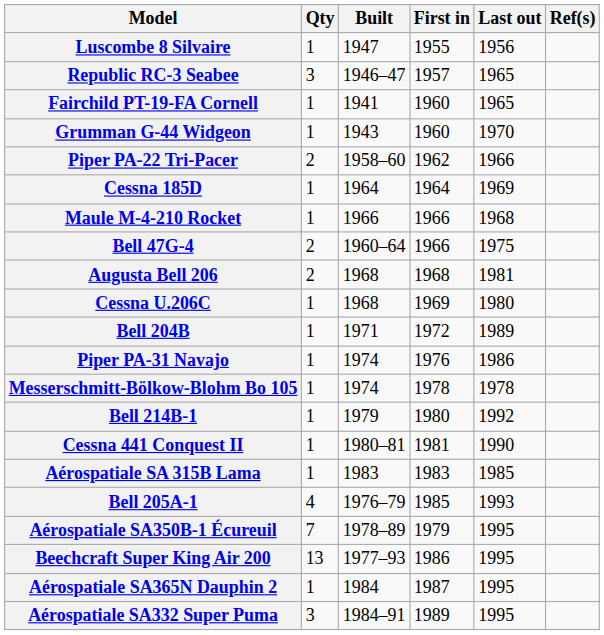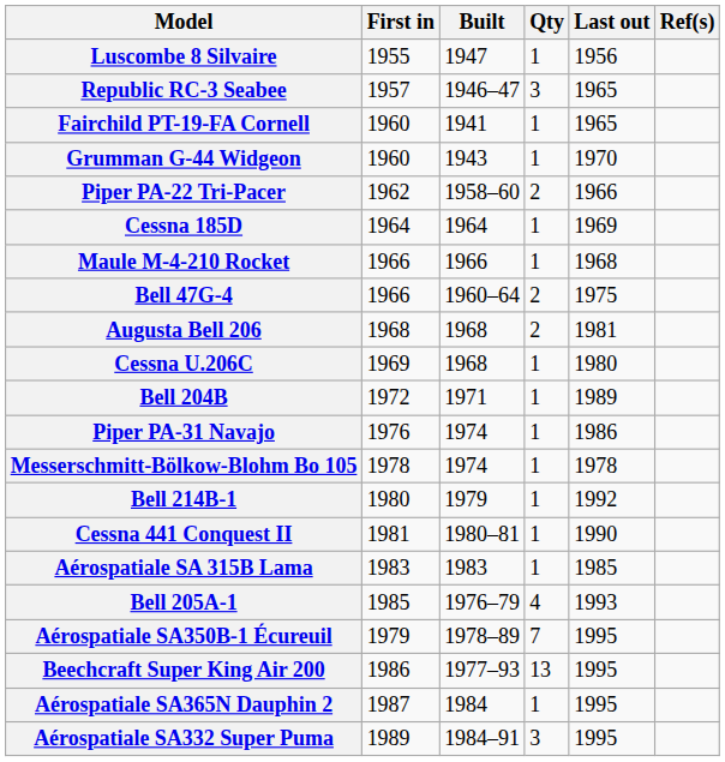 <table class="wikitable plainrowheaders sortable">
 <tr>
 <th scope=col>Model</th>
+<th scope=col>First in</th>
+<th scope=col>Built</th>
 <th scope=col>Qty</th>
-<th scope=col>Built</th>
-<th scope=col>First in</th>
 <th scope=col>Last out</th>
 <th scope=col class=unsortable>Ref(s)</th>
 </tr>
 <tr>
 <th scope=row><a href='#'>Luscombe 8 Silvaire</a></th>
+<td>1955</td>
+<td>1947</td>
 <td>1</td>
-<td>1947</td>
-<td>1955</td>
 <td>1956</td>
 <td align=center></td>
 </tr>
 <tr>
 <th scope=row><a href='#'>Republic RC-3 Seabee</a></th>
+<td>1957</td>
+<td>1946–47</td>
 <td>3</td>
-<td>1946–47</td>
-<td>1957</td>
 <td>1965</td>
 <td align=center></td>
 </tr>
 <tr>
 <th scope=row><a href='#'>Fairchild PT-19-FA Cornell</a></th>
+<td>1960</td>
+<td>1941</td>
 <td>1</td>
-<td>1941</td>
-<td>1960</td>
 <td>1965</td>
 <td align=center></td>
 </tr>
 <tr>
 <th scope=row><a href='#'>Grumman G-44 Widgeon</a></th>
+<td>1960</td>
+<td>1943</td>
 <td>1</td>
-<td>1943</td>
-<td>1960</td>
 <td>1970</td>
 <td align=center></td>
 </tr>
 <tr>
 <th scope=row><a href='#'>Piper PA-22 Tri-Pacer</a></th>
+<td>1962</td>
+<td>1958–60</td>
 <td>2</td>
-<td>1958–60</td>
-<td>1962</td>
 <td>1966</td>
 <td align=center></td>
 </tr>
 <tr>
 <th scope=row><a href='#'>Cessna 185D</a></th>
-<td>1</td>
 <td>1964</td>
 <td>1964</td>
+<td>1</td>
 <td>1969</td>
 <td align=center></td>
 </tr>
 <tr>
 <th scope=row><a href='#'>Maule M-4-210 Rocket</a></th>
-<td>1</td>
 <td>1966</td>
 <td>1966</td>
+<td>1</td>
 <td>1968</td>
 <td align=center></td>
 </tr>
 <tr>
 <th scope=row><a href='#'>Bell 47G-4</a></th>
+<td>1966</td>
+<td>1960–64</td>
 <td>2</td>
-<td>1960–64</td>
-<td>1966</td>
 <td>1975</td>
 <td align=center></td>
 </tr>
 <tr>
 <th scope=row><a href='#'>Augusta Bell 206</a></th>
-<td>2</td>
 <td>1968</td>
 <td>1968</td>
+<td>2</td>
 <td>1981</td>
 <td align=center></td>
 </tr>
 <tr>
 <th scope=row><a href='#'>Cessna U.206C</a></th>
+<td>1969</td>
+<td>1968</td>
 <td>1</td>
-<td>1968</td>
-<td>1969</td>
 <td>1980</td>
 <td align=center></td>
 </tr>
 <tr>
 <th scope=row><a href='#'>Bell 204B</a></th>
+<td>1972</td>
+<td>1971</td>
 <td>1</td>
-<td>1971</td>
-<td>1972</td>
 <td>1989</td>
 <td align=center></td>
 </tr>
 <tr>
 <th scope=row><a href='#'>Piper PA-31 Navajo</a></th>
+<td>1976</td>
+<td>1974</td>
 <td>1</td>
-<td>1974</td>
-<td>1976</td>
 <td>1986</td>
 <td align=center></td>
 </tr>
 <tr>
 <th scope=row><a href='#'>Messerschmitt-Bölkow-Blohm Bo 105</a></th>
+<td>1978</td>
+<td>1974</td>
 <td>1</td>
-<td>1974</td>
-<td>1978</td>
 <td>1978</td>
 <td align=center></td>
 </tr>
 <tr>
 <th scope=row><a href='#'>Bell 214B-1</a></th>
+<td>1980</td>
+<td>1979</td>
 <td>1</td>
-<td>1979</td>
-<td>1980</td>
 <td>1992</td>
 <td align=center></td>
 </tr>
 <tr>
 <th scope=row><a href='#'>Cessna 441 Conquest II</a></th>
+<td>1981</td>
+<td>1980–81</td>
 <td>1</td>
-<td>1980–81</td>
-<td>1981</td>
 <td>1990</td>
 <td align=center></td>
 </tr>
 <tr>
 <th scope=row><a href='#'>Aérospatiale SA 315B Lama</a></th>
-<td>1</td>
 <td>1983</td>
 <td>1983</td>
+<td>1</td>
 <td>1985</td>
 <td align=center></td>
 </tr>
 <tr>
 <th scope=row><a href='#'>Bell 205A-1</a></th>
+<td>1985</td>
+<td>1976–79</td>
 <td>4</td>
-<td>1976–79</td>
-<td>1985</td>
 <td>1993</td>
 <td align=center></td>
 </tr>
 <tr>
 <th scope=row><a href='#'>Aérospatiale SA350B-1 Écureuil</a></th>
+<td>1979</td>
+<td>1978–89</td>
 <td>7</td>
-<td>1978–89</td>
-<td>1979</td>
 <td>1995</td>
 <td align=center></td>
 </tr>
 <tr>
 <th scope=row><a href='#'>Beechcraft Super King Air 200</a></th>
+<td>1986</td>
+<td>1977–93</td>
 <td>13</td>
-<td>1977–93</td>
-<td>1986</td>
 <td>1995</td>
 <td align=center></td>
 </tr>
 <tr>
 <th scope=row><a href='#'>Aérospatiale SA365N Dauphin 2</a></th>
+<td>1987</td>
+<td>1984</td>
 <td>1</td>
-<td>1984</td>
-<td>1987</td>
 <td>1995</td>
 <td align=center></td>
 </tr>
 <tr>
 <th scope=row><a href='#'>Aérospatiale SA332 Super Puma</a></th>
+<td>1989</td>
+<td>1984–91</td>
 <td>3</td>
-<td>1984–91</td>
-<td>1989</td>
 <td>1995</td>
 <td align=center></td>
 </tr>
 </table>
